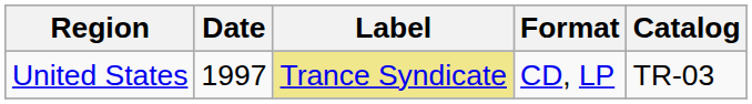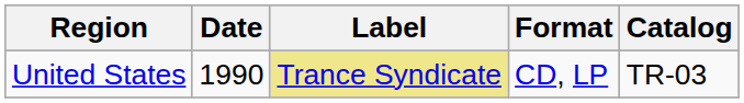 <table class="wikitable">
 <tr>
 <th>Region</th>
 <th>Date</th>
 <th>Label</th>
 <th>Format</th>
 <th>Catalog</th>
 </tr>
 <tr>
 <td><a href='#'>United States</a></td>
-<td>1997</td>
+<td>1990</td>
 <td style="background: khaki;"><a href='#'>Trance Syndicate</a></td>
 <td><a href='#'>CD</a>, <a href='#'>LP</a></td>
 <td>TR-03</td>
 </tr>
 </table>
